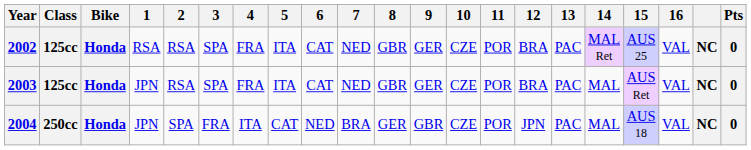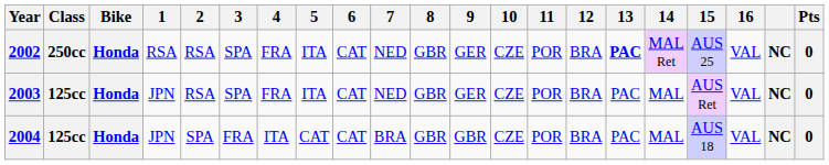 <table class="wikitable" style="text-align:center">
 <tr>
 <th>Year</th>
 <th>Class</th>
 <th>Bike</th>
 <th>1</th>
 <th>2</th>
 <th>3</th>
 <th>4</th>
 <th>5</th>
 <th>6</th>
 <th>7</th>
 <th>8</th>
 <th>9</th>
 <th>10</th>
 <th>11</th>
 <th>12</th>
 <th>13</th>
 <th>14</th>
 <th>15</th>
 <th>16</th>
 <th></th>
 <th>Pts</th>
 </tr>
 <tr>
 <th><a href='#'>2002</a></th>
-<th>125cc</th>
+<th>250cc</th>
 <th><a href='#'>Honda</a></th>
 <td><a href='#'>RSA</a></td>
 <td><a href='#'>RSA</a></td>
 <td><a href='#'>SPA</a></td>
 <td><a href='#'>FRA</a></td>
 <td><a href='#'>ITA</a></td>
 <td><a href='#'>CAT</a></td>
 <td><a href='#'>NED</a></td>
 <td><a href='#'>GBR</a></td>
 <td><a href='#'>GER</a></td>
 <td><a href='#'>CZE</a></td>
 <td><a href='#'>POR</a></td>
 <td><a href='#'>BRA</a></td>
-<td><a href='#'>PAC</a></td>
+<td><strong><a href='#'>PAC</a></strong></td>
 <td style="background:#efcfff;"><a href='#'>MAL</a><br><small>Ret</small></td>
 <td style="background:#cfcfff;"><a href='#'>AUS</a><br><small>25</small></td>
 <td><a href='#'>VAL</a></td>
 <th>NC</th>
 <th>0</th>
 </tr>
 <tr>
 <th><a href='#'>2003</a></th>
 <th>125cc</th>
 <th><a href='#'>Honda</a></th>
 <td><a href='#'>JPN</a></td>
 <td><a href='#'>RSA</a></td>
 <td><a href='#'>SPA</a></td>
 <td><a href='#'>FRA</a></td>
 <td><a href='#'>ITA</a></td>
 <td><a href='#'>CAT</a></td>
 <td><a href='#'>NED</a></td>
 <td><a href='#'>GBR</a></td>
 <td><a href='#'>GER</a></td>
 <td><a href='#'>CZE</a></td>
 <td><a href='#'>POR</a></td>
 <td><a href='#'>BRA</a></td>
 <td><a href='#'>PAC</a></td>
 <td><a href='#'>MAL</a></td>
 <td style="background:#efcfff;"><a href='#'>AUS</a><br><small>Ret</small></td>
 <td><a href='#'>VAL</a></td>
 <th>NC</th>
 <th>0</th>
 </tr>
 <tr>
 <th><a href='#'>2004</a></th>
-<th>250cc</th>
+<th>125cc</th>
 <th><a href='#'>Honda</a></th>
 <td><a href='#'>JPN</a></td>
 <td><a href='#'>SPA</a></td>
 <td><a href='#'>FRA</a></td>
 <td><a href='#'>ITA</a></td>
 <td><a href='#'>CAT</a></td>
-<td><a href='#'>NED</a></td>
+<td><a href='#'>CAT</a></td>
 <td><a href='#'>BRA</a></td>
-<td><a href='#'>GER</a></td>
+<td><a href='#'>GBR</a></td>
 <td><a href='#'>GBR</a></td>
 <td><a href='#'>CZE</a></td>
 <td><a href='#'>POR</a></td>
-<td><a href='#'>JPN</a></td>
+<td><a href='#'>BRA</a></td>
 <td><a href='#'>PAC</a></td>
 <td><a href='#'>MAL</a></td>
 <td style="background:#cfcfff;"><a href='#'>AUS</a><br><small>18</small></td>
 <td><a href='#'>VAL</a></td>
 <th>NC</th>
 <th>0</th>
 </tr>
 </table>
